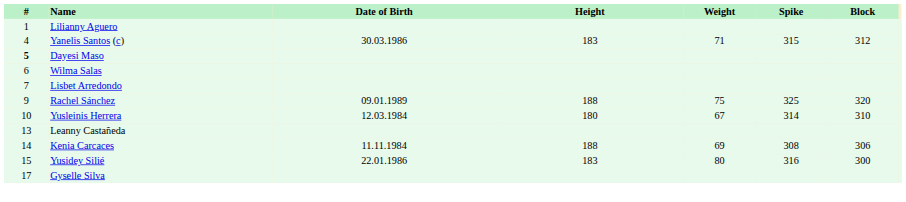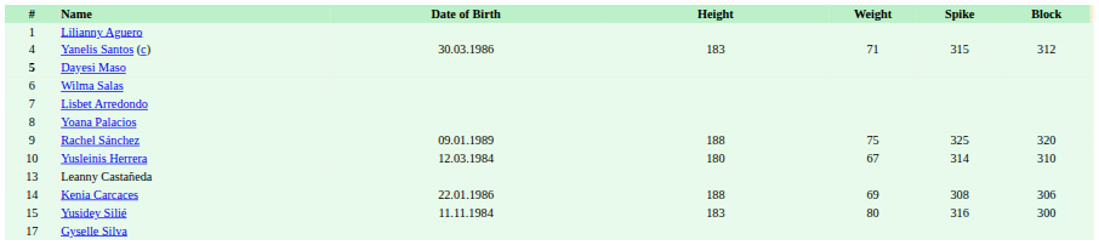 <table border=0 cellpadding=2 cellspacing=0  |- bgcolor=#FFECCE style="text-align:center; font-size:90%;" width=100%>
 <tr bgcolor=#BBF0C9>
 <th width=5%>#</th>
 <th width=25% align=left>Name</th>
 <th width=25%>Date of Birth</th>
 <th width=21%>Height</th>
 <th width=8%>Weight</th>
 <th width=8%>Spike</th>
 <th width=8%>Block</th>
 </tr>
 <tr bgcolor=#E7FAEC>
 <td>1</td>
 <td align=left><a href='#'>Lilianny Aguero</a></td>
 <td></td>
 <td></td>
 <td></td>
 <td></td>
 <td></td>
 <td></td>
 </tr>
 <tr bgcolor=#E7FAEC>
 <td>4</td>
 <td align=left><a href='#'>Yanelis Santos</a> (<a href='#'>c</a>)</td>
 <td>30.03.1986</td>
 <td>183</td>
 <td>71</td>
 <td>315</td>
 <td>312</td>
 <td></td>
 </tr>
 <tr bgcolor=#E7FAEC>
 <td><strong>5</strong></td>
 <td align=left><a href='#'>Dayesi Maso</a></td>
 <td></td>
 <td></td>
 <td></td>
 <td></td>
 <td></td>
 <td></td>
 </tr>
 <tr bgcolor=#E7FAEC>
 <td>6</td>
 <td align=left><a href='#'>Wilma Salas</a></td>
 <td></td>
 <td></td>
 <td></td>
 <td></td>
 <td></td>
 <td></td>
 </tr>
 <tr bgcolor=#E7FAEC>
 <td>7</td>
 <td align=left><a href='#'>Lisbet Arredondo</a></td>
 <td></td>
 <td></td>
 <td></td>
 <td></td>
 <td></td>
 <td></td>
 </tr>
 <tr bgcolor=#E7FAEC>
+<td>8</td>
+<td align=left><a href='#'>Yoana Palacios</a></td>
+<td></td>
+<td></td>
+<td></td>
+<td></td>
+<td></td>
+<td></td>
+</tr>
+<tr bgcolor=#E7FAEC>
 <td>9</td>
 <td align=left><a href='#'>Rachel Sánchez</a></td>
 <td>09.01.1989</td>
 <td>188</td>
 <td>75</td>
 <td>325</td>
 <td>320</td>
 <td></td>
 </tr>
 <tr bgcolor=#E7FAEC>
 <td>10</td>
 <td align=left><a href='#'>Yusleinis Herrera</a></td>
 <td>12.03.1984</td>
 <td>180</td>
 <td>67</td>
 <td>314</td>
 <td>310</td>
 <td></td>
 </tr>
 <tr bgcolor=#E7FAEC>
 <td>13</td>
 <td align=left>Leanny Castañeda</td>
 <td></td>
 <td></td>
 <td></td>
 <td></td>
 <td></td>
 <td></td>
 </tr>
 <tr bgcolor=#E7FAEC>
 <td>14</td>
 <td align=left><a href='#'>Kenia Carcaces</a></td>
-<td>11.11.1984</td>
+<td>22.01.1986</td>
 <td>188</td>
 <td>69</td>
 <td>308</td>
 <td>306</td>
 <td></td>
 </tr>
 <tr bgcolor=#E7FAEC>
 <td>15</td>
 <td align=left><a href='#'>Yusidey Silié</a></td>
-<td>22.01.1986</td>
+<td>11.11.1984</td>
 <td>183</td>
 <td>80</td>
 <td>316</td>
 <td>300</td>
 <td></td>
 </tr>
 <tr bgcolor=#E7FAEC>
 <td>17</td>
 <td align=left><a href='#'>Gyselle Silva</a></td>
 <td></td>
 <td></td>
 <td></td>
 <td></td>
 <td></td>
 <td></td>
 </tr>
 </table>
